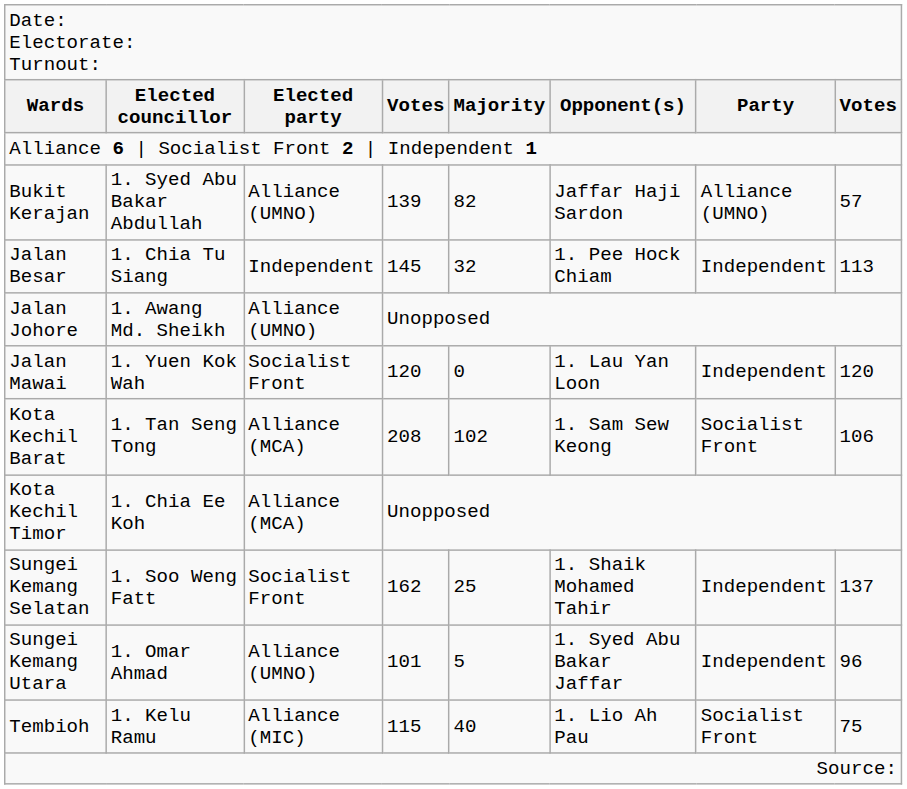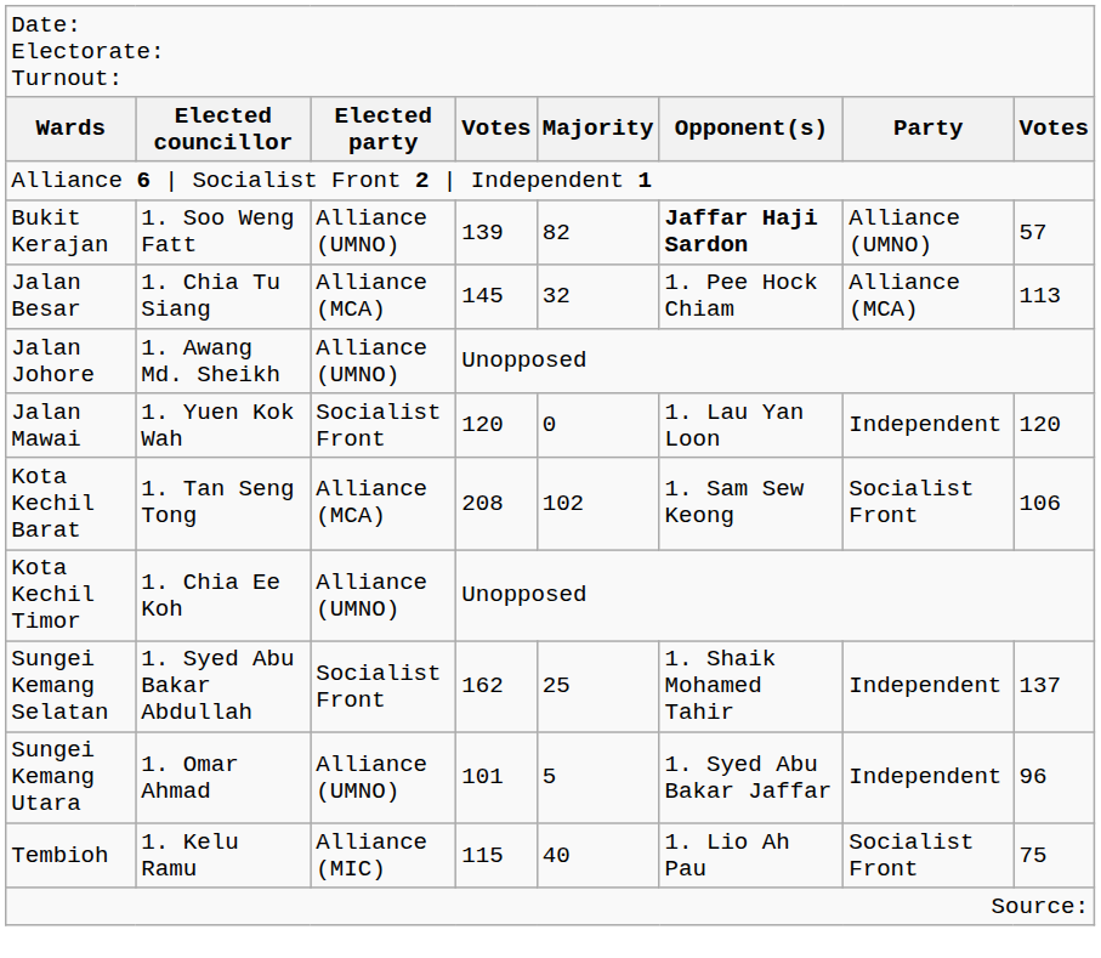 <table class=wikitable>
 <tr>
 <td colspan=8>Date: <br>Electorate:<br>Turnout:</td>
 </tr>
 <tr>
 <th>Wards</th>
 <th>Elected councillor</th>
 <th>Elected party</th>
 <th>Votes</th>
 <th>Majority</th>
 <th>Opponent(s)</th>
 <th>Party</th>
 <th>Votes</th>
 </tr>
 <tr>
 <td colspan=8>Alliance <strong>6</strong> | Socialist Front <strong>2</strong> | Independent <strong>1</strong></td>
 </tr>
 <tr>
 <td>Bukit Kerajan</td>
-<td>1. Syed Abu Bakar Abdullah</td>
+<td>1. Soo Weng Fatt</td>
 <td>Alliance (UMNO)</td>
 <td>139</td>
 <td>82</td>
-<td>Jaffar Haji Sardon</td>
+<td><strong>Jaffar Haji Sardon</strong></td>
 <td>Alliance (UMNO)</td>
 <td>57</td>
 </tr>
 <tr>
 <td>Jalan Besar</td>
 <td>1. Chia Tu Siang</td>
-<td>Independent</td>
+<td>Alliance (MCA)</td>
 <td>145</td>
 <td>32</td>
 <td>1. Pee Hock Chiam</td>
-<td>Independent</td>
+<td>Alliance (MCA)</td>
 <td>113</td>
 </tr>
 <tr>
 <td>Jalan Johore</td>
 <td>1. Awang Md. Sheikh</td>
 <td>Alliance (UMNO)</td>
 <td colspan=5>Unopposed</td>
 </tr>
 <tr>
 <td>Jalan Mawai</td>
 <td>1. Yuen Kok Wah</td>
 <td>Socialist Front</td>
 <td>120</td>
 <td>0</td>
 <td>1. Lau Yan Loon</td>
 <td>Independent</td>
 <td>120</td>
 </tr>
 <tr>
 <td>Kota Kechil Barat</td>
 <td>1. Tan Seng Tong</td>
 <td>Alliance (MCA)</td>
 <td>208</td>
 <td>102</td>
 <td>1. Sam Sew Keong</td>
 <td>Socialist Front</td>
 <td>106</td>
 </tr>
 <tr>
 <td>Kota Kechil Timor</td>
 <td>1. Chia Ee Koh</td>
-<td>Alliance (MCA)</td>
+<td>Alliance (UMNO)</td>
 <td colspan=5>Unopposed</td>
 </tr>
 <tr>
 <td>Sungei Kemang Selatan</td>
-<td>1. Soo Weng Fatt</td>
+<td>1. Syed Abu Bakar Abdullah</td>
 <td>Socialist Front</td>
 <td>162</td>
 <td>25</td>
 <td>1. Shaik Mohamed Tahir</td>
 <td>Independent</td>
 <td>137</td>
 </tr>
 <tr>
 <td>Sungei Kemang Utara</td>
 <td>1. Omar Ahmad</td>
 <td>Alliance (UMNO)</td>
 <td>101</td>
 <td>5</td>
 <td>1. Syed Abu Bakar Jaffar</td>
 <td>Independent</td>
 <td>96</td>
 </tr>
 <tr>
 <td>Tembioh</td>
 <td>1. Kelu Ramu</td>
 <td>Alliance (MIC)</td>
 <td>115</td>
 <td>40</td>
 <td>1. Lio Ah Pau</td>
 <td>Socialist Front</td>
 <td>75</td>
 </tr>
 <tr>
 <td colspan=8 align=right>Source: </td>
 </tr>
 </table>
